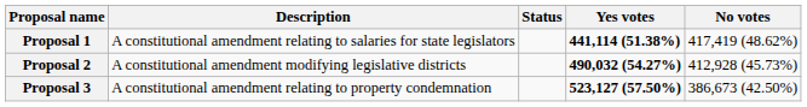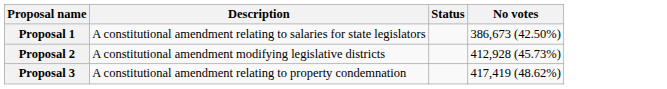 <table class="wikitable sortable plainrowheaders">
 <tr>
 <th scope="col">Proposal name</th>
 <th class="unsortable" scope="col">Description</th>
 <th scope="col">Status</th>
-<th scope="col">Yes votes</th>
 <th scope="col">No votes</th>
 </tr>
 <tr>
 <th scope="row">Proposal 1</th>
 <td>A constitutional amendment relating to salaries for state legislators</td>
 <td></td>
-<td><strong>441,114 (51.38%)</strong></td>
-<td>417,419 (48.62%)</td>
+<td>386,673 (42.50%)</td>
 </tr>
 <tr>
 <th scope="row">Proposal 2</th>
 <td>A constitutional amendment modifying legislative districts</td>
 <td></td>
-<td><strong>490,032 (54.27%)</strong></td>
 <td>412,928 (45.73%)</td>
 </tr>
 <tr>
 <th scope="row">Proposal 3</th>
 <td>A constitutional amendment relating to property condemnation</td>
 <td></td>
-<td><strong>523,127 (57.50%)</strong></td>
-<td>386,673 (42.50%)</td>
+<td>417,419 (48.62%)</td>
 </tr>
 </table>
